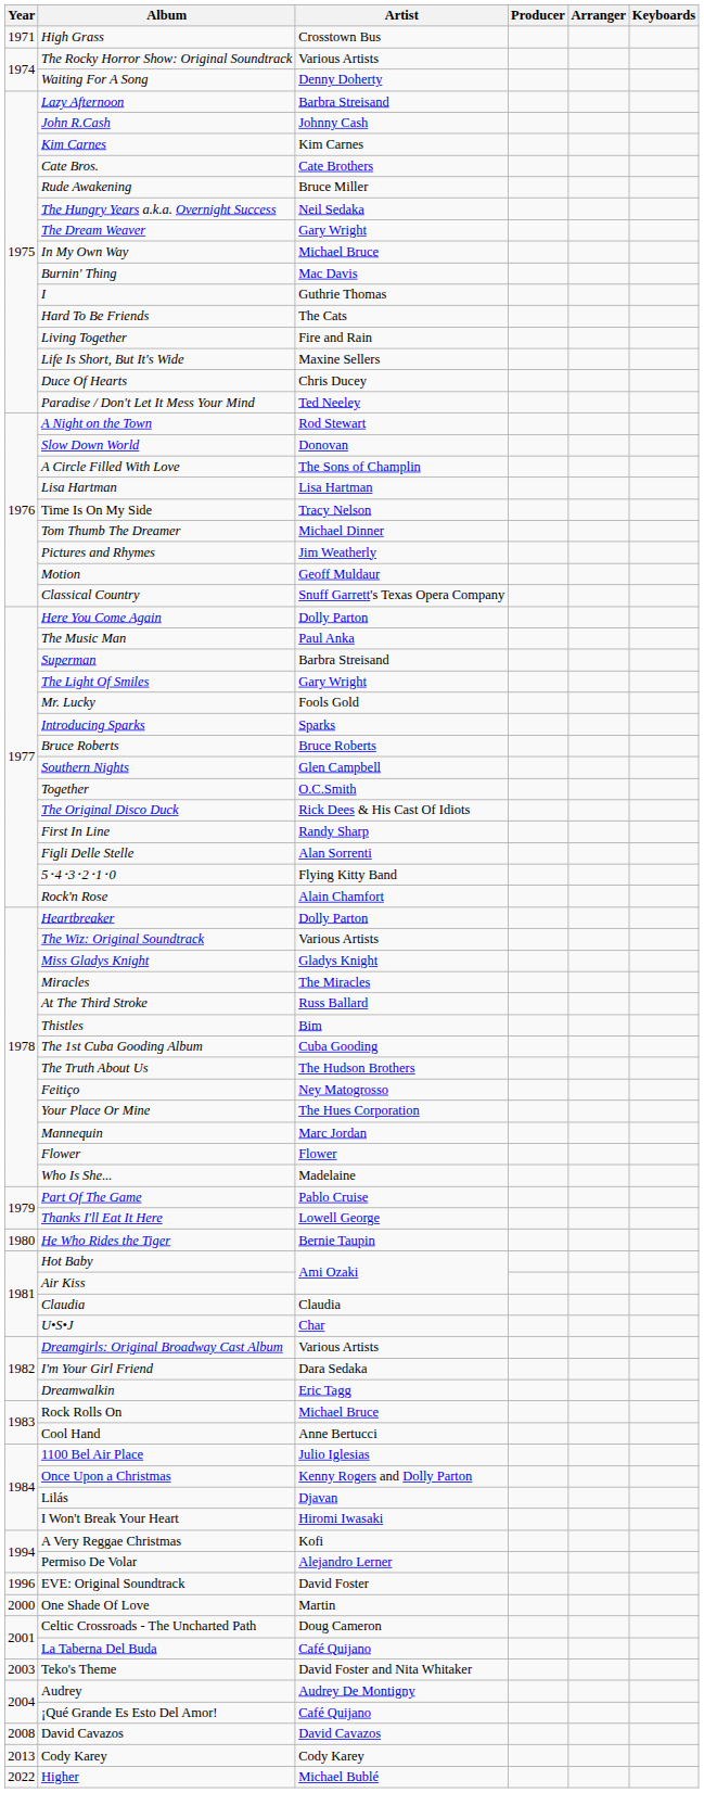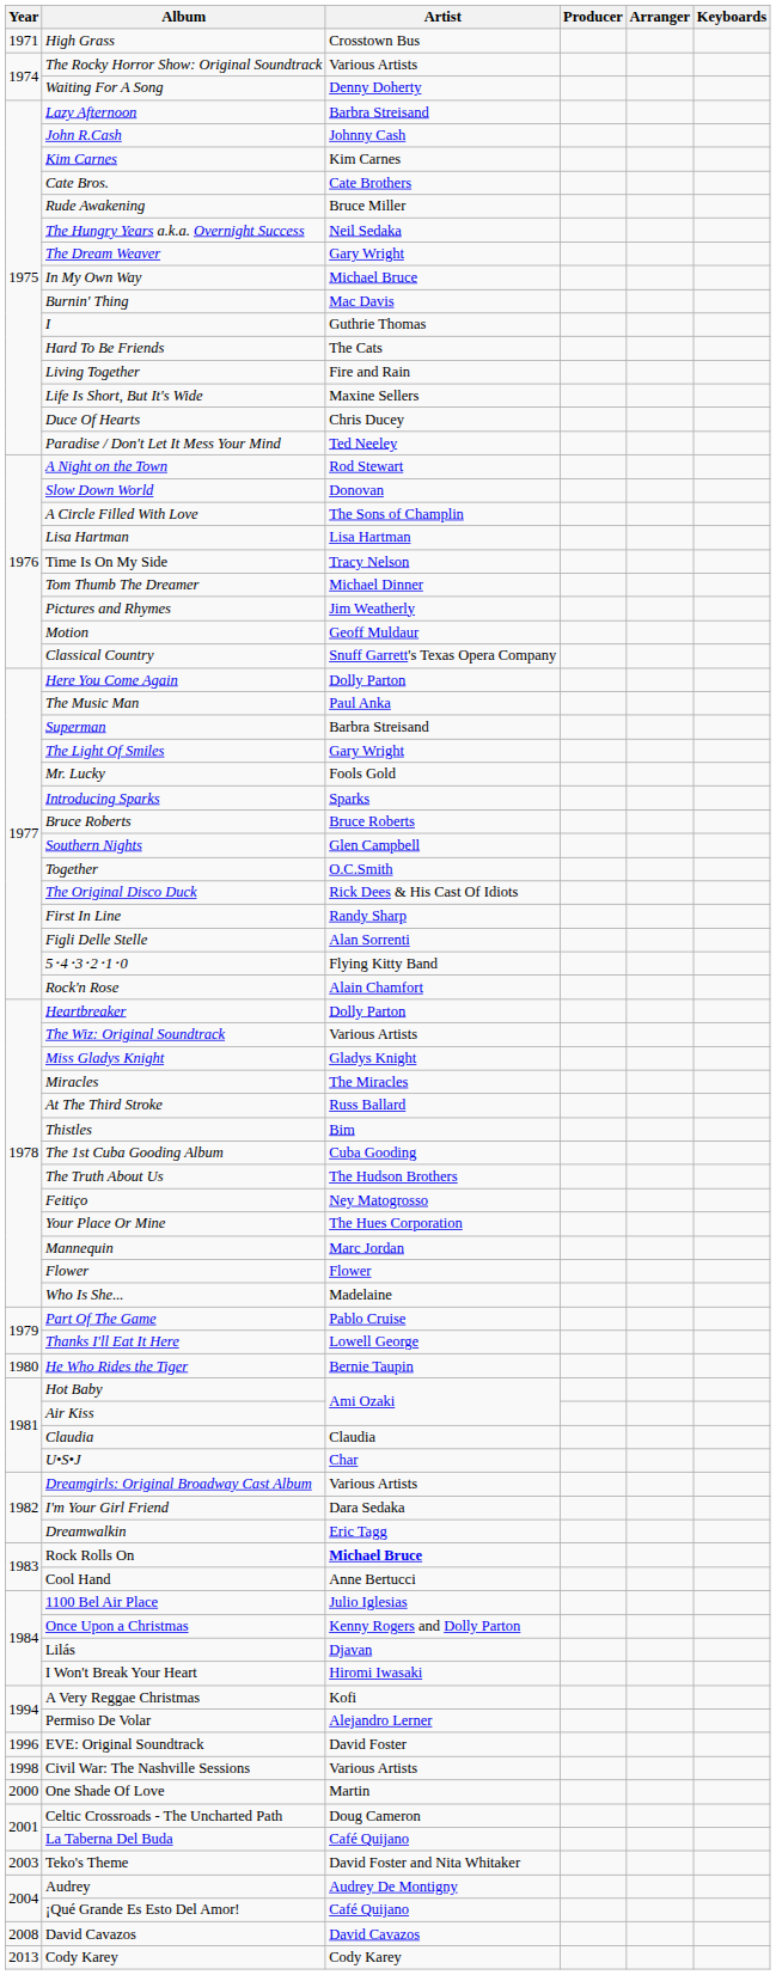 <table class="wikitable sortable">
 <tr>
 <th>Year</th>
 <th>Album</th>
 <th>Artist</th>
 <th>Producer</th>
 <th>Arranger</th>
 <th>Keyboards</th>
 </tr>
 <tr>
 <td>1971</td>
 <td><em>High Grass</em></td>
 <td>Crosstown Bus</td>
 <td></td>
 <td></td>
 <td></td>
 </tr>
 <tr>
 <td rowspan="2">1974</td>
 <td><em>The Rocky Horror Show: Original Soundtrack</em></td>
 <td>Various Artists</td>
 <td></td>
 <td></td>
 <td></td>
 </tr>
 <tr>
 <td><em>Waiting For A Song</em></td>
 <td><a href='#'>Denny Doherty</a></td>
 <td></td>
 <td></td>
 <td></td>
 </tr>
 <tr>
 <td rowspan="15">1975</td>
 <td><a href='#'><em>Lazy Afternoon</em></a></td>
 <td><a href='#'>Barbra Streisand</a></td>
 <td></td>
 <td></td>
 <td></td>
 </tr>
 <tr>
 <td><em><a href='#'>John R.Cash</a></em></td>
 <td><a href='#'>Johnny Cash</a></td>
 <td></td>
 <td></td>
 <td></td>
 </tr>
 <tr>
 <td><em><a href='#'>Kim Carnes</a></em></td>
 <td>Kim Carnes</td>
 <td></td>
 <td></td>
 <td></td>
 </tr>
 <tr>
 <td><em>Cate Bros.</em></td>
 <td><a href='#'>Cate Brothers</a></td>
 <td></td>
 <td></td>
 <td></td>
 </tr>
 <tr>
 <td><em>Rude Awakening</em></td>
 <td>Bruce Miller</td>
 <td></td>
 <td></td>
 <td></td>
 </tr>
 <tr>
 <td><em><a href='#'>The Hungry Years</a> a.k.a. <a href='#'>Overnight Success</a></em></td>
 <td><a href='#'>Neil Sedaka</a></td>
 <td></td>
 <td></td>
 <td></td>
 </tr>
 <tr>
 <td><em><a href='#'>The Dream Weaver</a></em></td>
 <td><a href='#'>Gary Wright</a></td>
 <td></td>
 <td></td>
 <td></td>
 </tr>
 <tr>
 <td><em>In My Own Way</em></td>
 <td><a href='#'>Michael Bruce</a></td>
 <td></td>
 <td></td>
 <td></td>
 </tr>
 <tr>
 <td><em>Burnin' Thing</em></td>
 <td><a href='#'>Mac Davis</a></td>
 <td></td>
 <td></td>
 <td></td>
 </tr>
 <tr>
 <td><em>I</em></td>
 <td>Guthrie Thomas</td>
 <td></td>
 <td></td>
 <td></td>
 </tr>
 <tr>
 <td><em>Hard To Be Friends</em></td>
 <td>The Cats</td>
 <td></td>
 <td></td>
 <td></td>
 </tr>
 <tr>
 <td><em>Living Together</em></td>
 <td>Fire and Rain</td>
 <td></td>
 <td></td>
 <td></td>
 </tr>
 <tr>
 <td><em>Life Is Short, But It's Wide</em></td>
 <td>Maxine Sellers</td>
 <td></td>
 <td></td>
 <td></td>
 </tr>
 <tr>
 <td><em>Duce Of Hearts</em></td>
 <td>Chris Ducey</td>
 <td></td>
 <td></td>
 <td></td>
 </tr>
 <tr>
 <td><em>Paradise / Don't Let It Mess Your Mind</em></td>
 <td><a href='#'>Ted Neeley</a></td>
 <td></td>
 <td></td>
 <td></td>
 </tr>
 <tr>
 <td rowspan="9">1976</td>
 <td><a href='#'><em>A Night on the Town</em></a></td>
 <td><a href='#'>Rod Stewart</a></td>
 <td></td>
 <td></td>
 <td></td>
 </tr>
 <tr>
 <td><em><a href='#'>Slow Down World</a></em></td>
 <td><a href='#'>Donovan</a></td>
 <td></td>
 <td></td>
 <td></td>
 </tr>
 <tr>
 <td><em>A Circle Filled With Love</em></td>
 <td><a href='#'>The Sons of Champlin</a></td>
 <td></td>
 <td></td>
 <td></td>
 </tr>
 <tr>
 <td><em>Lisa Hartman</em></td>
 <td><a href='#'>Lisa Hartman</a></td>
 <td></td>
 <td></td>
 <td></td>
 </tr>
 <tr>
 <td>Time Is On My Side</td>
 <td><a href='#'>Tracy Nelson</a></td>
 <td></td>
 <td></td>
 <td></td>
 </tr>
 <tr>
 <td><em>Tom Thumb The Dreamer</em></td>
 <td><a href='#'>Michael Dinner</a></td>
 <td></td>
 <td></td>
 <td></td>
 </tr>
 <tr>
 <td><em>Pictures and Rhymes</em></td>
 <td><a href='#'>Jim Weatherly</a></td>
 <td></td>
 <td></td>
 <td></td>
 </tr>
 <tr>
 <td><em>Motion</em></td>
 <td><a href='#'>Geoff Muldaur</a></td>
 <td></td>
 <td></td>
 <td></td>
 </tr>
 <tr>
 <td><em>Classical Country</em></td>
 <td><a href='#'>Snuff Garrett</a>'s Texas Opera Company</td>
 <td></td>
 <td></td>
 <td></td>
 </tr>
 <tr>
 <td rowspan="14">1977</td>
 <td><em><a href='#'>Here You Come Again</a></em></td>
 <td><a href='#'>Dolly Parton</a></td>
 <td></td>
 <td></td>
 <td></td>
 </tr>
 <tr>
 <td><em>The Music Man</em></td>
 <td><a href='#'>Paul Anka</a></td>
 <td></td>
 <td></td>
 <td></td>
 </tr>
 <tr>
 <td><a href='#'><em>Superman</em></a></td>
 <td>Barbra Streisand</td>
 <td></td>
 <td></td>
 <td></td>
 </tr>
 <tr>
 <td><a href='#'><em>The Light Of Smiles</em></a></td>
 <td><a href='#'>Gary Wright</a></td>
 <td></td>
 <td></td>
 <td></td>
 </tr>
 <tr>
 <td><em>Mr. Lucky</em></td>
 <td>Fools Gold</td>
 <td></td>
 <td></td>
 <td></td>
 </tr>
 <tr>
 <td><em><a href='#'>Introducing Sparks</a></em></td>
 <td><a href='#'>Sparks</a></td>
 <td></td>
 <td></td>
 <td></td>
 </tr>
 <tr>
 <td><em>Bruce Roberts</em></td>
 <td><a href='#'>Bruce Roberts</a></td>
 <td></td>
 <td></td>
 <td></td>
 </tr>
 <tr>
 <td><em><a href='#'>Southern Nights</a></em></td>
 <td><a href='#'>Glen Campbell</a></td>
 <td></td>
 <td></td>
 <td></td>
 </tr>
 <tr>
 <td><em>Together</em></td>
 <td><a href='#'>O.C.Smith</a></td>
 <td></td>
 <td></td>
 <td></td>
 </tr>
 <tr>
 <td><em><a href='#'>The Original Disco Duck</a></em></td>
 <td><a href='#'>Rick Dees</a> & His Cast Of Idiots</td>
 <td></td>
 <td></td>
 <td></td>
 </tr>
 <tr>
 <td><em>First In Line</em></td>
 <td><a href='#'>Randy Sharp</a></td>
 <td></td>
 <td></td>
 <td></td>
 </tr>
 <tr>
 <td><em>Figli Delle Stelle</em></td>
 <td><a href='#'>Alan Sorrenti</a></td>
 <td></td>
 <td></td>
 <td></td>
 </tr>
 <tr>
 <td><em>5･4･3･2･1･0</em></td>
 <td>Flying Kitty Band</td>
 <td></td>
 <td></td>
 <td></td>
 </tr>
 <tr>
 <td><em>Rock'n Rose</em></td>
 <td><a href='#'>Alain Chamfort</a></td>
 <td></td>
 <td></td>
 <td></td>
 </tr>
 <tr>
 <td rowspan="13">1978</td>
 <td><em><a href='#'>Heartbreaker</a></em></td>
 <td><a href='#'>Dolly Parton</a></td>
 <td></td>
 <td></td>
 <td></td>
 </tr>
 <tr>
 <td><a href='#'><em>The Wiz: Original Soundtrack</em></a></td>
 <td>Various Artists</td>
 <td></td>
 <td></td>
 <td></td>
 </tr>
 <tr>
 <td><em><a href='#'>Miss Gladys Knight</a></em></td>
 <td><a href='#'>Gladys Knight</a></td>
 <td></td>
 <td></td>
 <td></td>
 </tr>
 <tr>
 <td><em>Miracles</em></td>
 <td><a href='#'>The Miracles</a></td>
 <td></td>
 <td></td>
 <td></td>
 </tr>
 <tr>
 <td><em>At The Third Stroke</em></td>
 <td><a href='#'>Russ Ballard</a></td>
 <td></td>
 <td></td>
 <td></td>
 </tr>
 <tr>
 <td><em>Thistles</em></td>
 <td><a href='#'>Bim</a></td>
 <td></td>
 <td></td>
 <td></td>
 </tr>
 <tr>
 <td><em>The 1st Cuba Gooding Album</em></td>
 <td><a href='#'>Cuba Gooding</a></td>
 <td></td>
 <td></td>
 <td></td>
 </tr>
 <tr>
 <td><em>The Truth About Us</em></td>
 <td><a href='#'>The Hudson Brothers</a></td>
 <td></td>
 <td></td>
 <td></td>
 </tr>
 <tr>
 <td><em>Feitiço</em></td>
 <td><a href='#'>Ney Matogrosso</a></td>
 <td></td>
 <td></td>
 <td></td>
 </tr>
 <tr>
 <td><em>Your Place Or Mine</em></td>
 <td><a href='#'>The Hues Corporation</a></td>
 <td></td>
 <td></td>
 <td></td>
 </tr>
 <tr>
 <td><em>Mannequin</em></td>
 <td><a href='#'>Marc Jordan</a></td>
 <td></td>
 <td></td>
 <td></td>
 </tr>
 <tr>
 <td><em>Flower</em></td>
 <td><a href='#'>Flower</a></td>
 <td></td>
 <td></td>
 <td></td>
 </tr>
 <tr>
 <td><em>Who Is She...</em></td>
 <td>Madelaine</td>
 <td></td>
 <td></td>
 <td></td>
 </tr>
 <tr>
 <td rowspan="2">1979</td>
 <td><a href='#'><em>Part Of The Game</em></a></td>
 <td><a href='#'>Pablo Cruise</a></td>
 <td></td>
 <td></td>
 <td></td>
 </tr>
 <tr>
 <td><a href='#'><em>Thanks I'll Eat It Here</em></a></td>
 <td><a href='#'>Lowell George</a></td>
 <td></td>
 <td></td>
 <td></td>
 </tr>
 <tr>
 <td>1980</td>
 <td><em><a href='#'>He Who Rides the Tiger</a></em></td>
 <td><a href='#'>Bernie Taupin</a></td>
 <td></td>
 <td></td>
 <td></td>
 </tr>
 <tr>
 <td rowspan="4">1981</td>
 <td><em>Hot Baby</em></td>
 <td rowspan="2"><a href='#'>Ami Ozaki</a></td>
 <td></td>
 <td></td>
 <td></td>
 </tr>
 <tr>
 <td><em>Air Kiss</em></td>
 <td></td>
 <td></td>
 <td></td>
 </tr>
 <tr>
 <td><em>Claudia</em></td>
 <td>Claudia</td>
 <td></td>
 <td></td>
 <td></td>
 </tr>
 <tr>
 <td><em>U•S•J</em></td>
 <td><a href='#'>Char</a></td>
 <td></td>
 <td></td>
 <td></td>
 </tr>
 <tr>
 <td rowspan="3">1982</td>
 <td><em><a href='#'>Dreamgirls: Original Broadway Cast Album</a></em></td>
 <td>Various Artists</td>
 <td></td>
 <td></td>
 <td></td>
 </tr>
 <tr>
 <td><em>I'm Your Girl Friend</em></td>
 <td>Dara Sedaka</td>
 <td></td>
 <td></td>
 <td></td>
 </tr>
 <tr>
 <td><em>Dreamwalkin<strong></td>
 <td><a href='#'>Eric Tagg</a></td>
 <td></td>
 <td></td>
 <td></td>
 </tr>
 <tr>
 <td rowspan="2">1983</td>
 <td></em>Rock Rolls On<em></td>
-<td><a href='#'>Michael Bruce</a></td>
+<td><strong><a href='#'>Michael Bruce</a></strong></td>
 <td></td>
 <td></td>
 <td></td>
 </tr>
 <tr>
 <td></em>Cool Hand<em></td>
 <td>Anne Bertucci</td>
 <td></td>
 <td></td>
 <td></td>
 </tr>
 <tr>
 <td rowspan="4">1984</td>
 <td></em><a href='#'>1100 Bel Air Place</a><em></td>
 <td><a href='#'>Julio Iglesias</a></td>
 <td></td>
 <td></td>
 <td></td>
 </tr>
 <tr>
 <td><a href='#'></em>Once Upon a Christmas<em></a></td>
 <td><a href='#'>Kenny Rogers</a> and <a href='#'>Dolly Parton</a></td>
 <td></td>
 <td></td>
 <td></td>
 </tr>
 <tr>
 <td></em>Lilás<em></td>
 <td><a href='#'>Djavan</a></td>
 <td></td>
 <td></td>
 <td></td>
 </tr>
 <tr>
 <td></em>I Won't Break Your Heart<em></td>
 <td><a href='#'>Hiromi Iwasaki</a></td>
 <td></td>
 <td></td>
 <td></td>
 </tr>
 <tr>
 <td rowspan="2">1994</td>
 <td></em>A Very Reggae Christmas<em></td>
 <td>Kofi</td>
 <td></td>
 <td></td>
 <td></td>
 </tr>
 <tr>
 <td></em>Permiso De Volar<em></td>
 <td><a href='#'>Alejandro Lerner</a></td>
 <td></td>
 <td></td>
 <td></td>
 </tr>
 <tr>
 <td>1996</td>
 <td></em>EVE: Original Soundtrack<em></td>
 <td>David Foster</td>
+<td></td>
+<td></td>
+<td></td>
+</tr>
+<tr>
+<td>1998</td>
+<td></em>Civil War: The Nashville Sessions<em></td>
+<td>Various Artists</td>
 <td></td>
 <td></td>
 <td></td>
 </tr>
 <tr>
 <td>2000</td>
 <td></em>One Shade Of Love<em></td>
 <td>Martin</td>
 <td></td>
 <td></td>
 <td></td>
 </tr>
 <tr>
 <td rowspan="2">2001</td>
 <td></em>Celtic Crossroads - The Uncharted Path<em></td>
 <td>Doug Cameron</td>
 <td></td>
 <td></td>
 <td></td>
 </tr>
 <tr>
 <td><a href='#'></em>La Taberna Del Buda<em></a></td>
 <td><a href='#'>Café Quijano</a></td>
 <td></td>
 <td></td>
 <td></td>
 </tr>
 <tr>
 <td>2003</td>
 <td></em>Teko's Theme<em></td>
 <td>David Foster and Nita Whitaker</td>
 <td></td>
 <td></td>
 <td></td>
 </tr>
 <tr>
 <td rowspan="2">2004</td>
 <td></em>Audrey<em></td>
 <td><a href='#'>Audrey De Montigny</a></td>
 <td></td>
 <td></td>
 <td></td>
 </tr>
 <tr>
 <td></em>¡Qué Grande Es Esto Del Amor!<em></td>
 <td><a href='#'>Café Quijano</a></td>
 <td></td>
 <td></td>
 <td></td>
 </tr>
 <tr>
 <td>2008</td>
 <td></em>David Cavazos<em></td>
 <td><a href='#'>David Cavazos</a></td>
 <td></td>
 <td></td>
 <td></td>
 </tr>
 <tr>
 <td>2013</td>
 <td></em>Cody Karey<em></td>
 <td>Cody Karey</td>
 <td></td>
 <td></td>
 <td></td>
 </tr>
-<tr>
-<td>2022</td>
-<td><a href='#'></em>Higher<em></a></td>
-<td><a href='#'>Michael Bublé</a></td>
-<td></td>
-<td></td>
-<td></td>
-</tr>
 </table>
